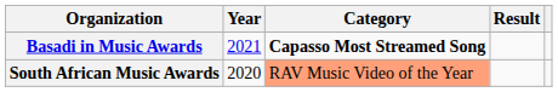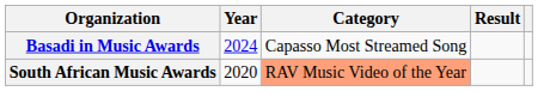 <table class="wikitable sortable plainrowheaders" style="border:none; margin:0;">
 <tr>
 <th scope="col">Organization</th>
 <th scope="col">Year</th>
 <th scope="col">Category</th>
 <th scope="col">Result</th>
 <th class="unsortable" scope="col"></th>
 </tr>
 <tr>
 <th scope="row"><a href='#'>Basadi in Music Awards</a></th>
-<td><a href='#'>2021</a></td>
-<td><strong>Capasso Most Streamed Song</strong></td>
+<td><a href='#'>2024</a></td>
+<td>Capasso Most Streamed Song</td>
 <td></td>
 <td></td>
 </tr>
 <tr>
 <th scope="row">South African Music Awards</th>
 <td>2020</td>
 <td style="background: lightsalmon;">RAV Music Video of the Year</td>
 <td></td>
 <td></td>
 </tr>
 </table>
